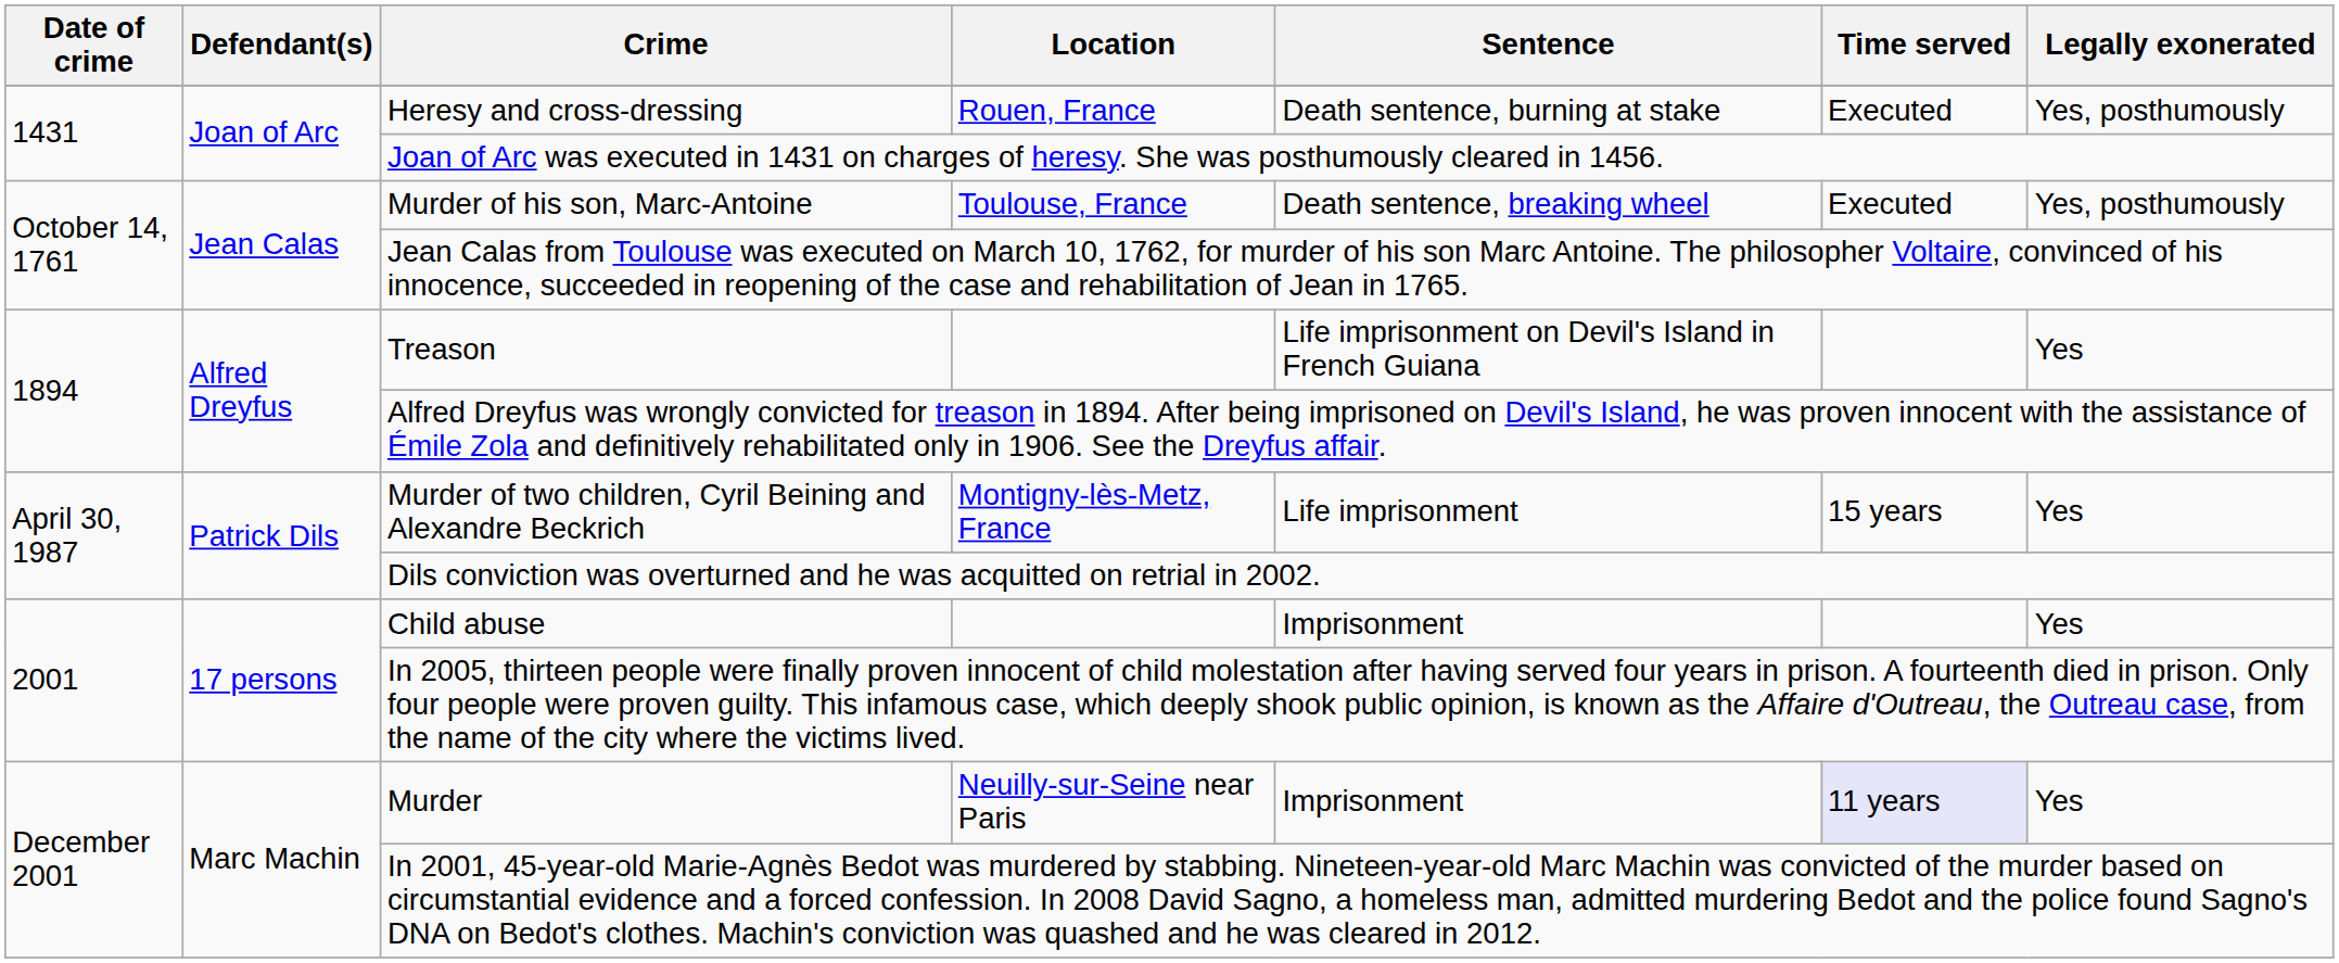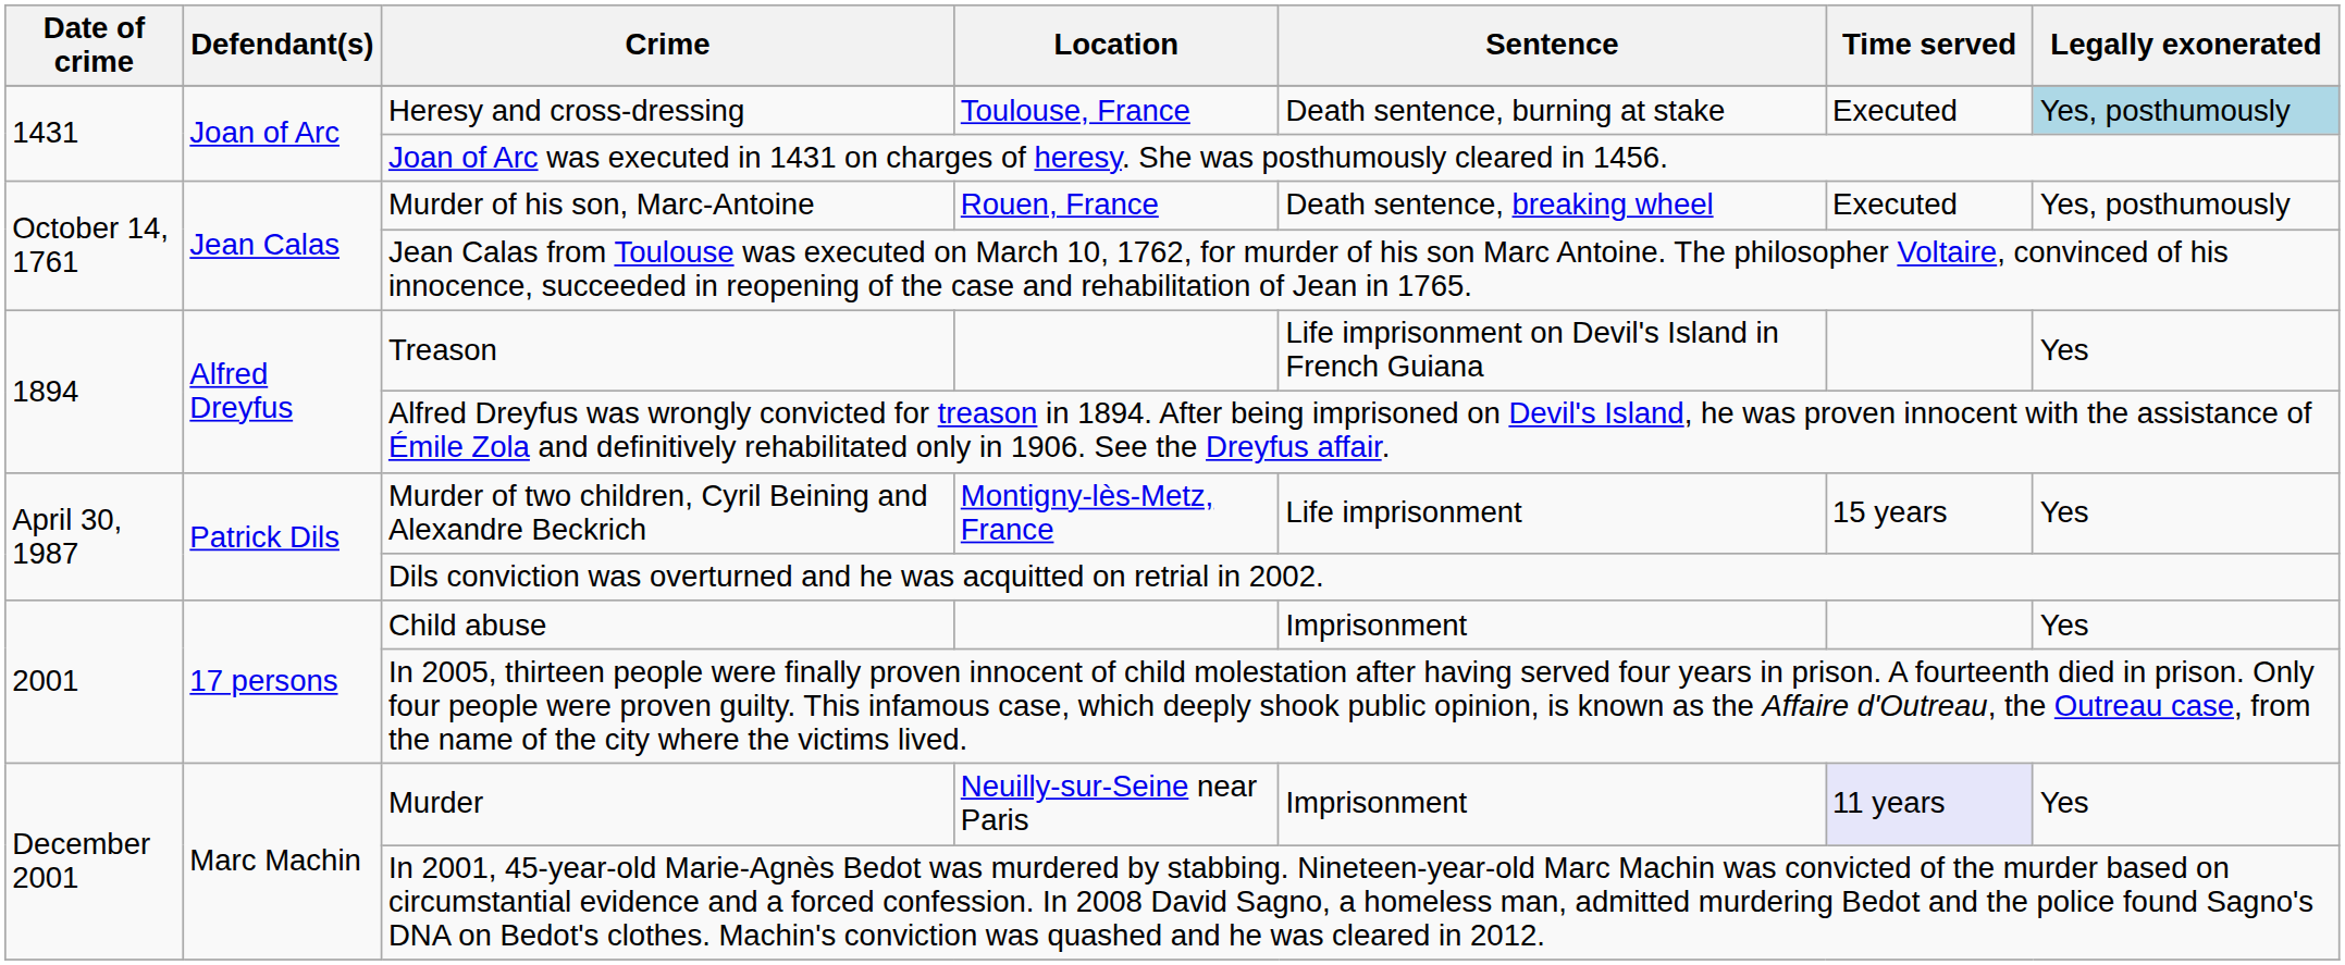 <table class="wikitable sortable">
 <tr>
 <th>Date of crime</th>
 <th>Defendant(s)</th>
 <th>Crime</th>
 <th>Location</th>
 <th>Sentence</th>
 <th>Time served</th>
 <th>Legally exonerated</th>
 </tr>
 <tr>
 </tr>
 <tr ->
 <td rowspan="2">1431</td>
 <td rowspan="2"><a href='#'>Joan of Arc</a></td>
 <td>Heresy and cross-dressing</td>
-<td><a href='#'>Rouen, France</a></td>
+<td><a href='#'>Toulouse, France</a></td>
 <td>Death sentence, burning at stake</td>
 <td>Executed</td>
-<td>Yes, posthumously</td>
+<td style="background: lightblue;">Yes, posthumously</td>
 </tr>
 <tr>
 <td colspan=5><a href='#'>Joan of Arc</a> was executed in 1431 on charges of <a href='#'>heresy</a>. She was posthumously cleared in 1456.</td>
 </tr>
 <tr ->
 <td rowspan="2">October 14, 1761</td>
 <td rowspan="2"><a href='#'>Jean Calas</a></td>
 <td>Murder of his son, Marc-Antoine</td>
-<td><a href='#'>Toulouse, France</a></td>
+<td><a href='#'>Rouen, France</a></td>
 <td>Death sentence, <a href='#'>breaking wheel</a></td>
 <td>Executed</td>
 <td>Yes, posthumously</td>
 </tr>
 <tr>
 <td colspan=5>Jean Calas from <a href='#'>Toulouse</a> was executed on March 10, 1762, for murder of his son Marc Antoine. The philosopher <a href='#'>Voltaire</a>, convinced of his innocence, succeeded in reopening of the case and rehabilitation of Jean in 1765.</td>
 </tr>
 <tr ->
 <td rowspan="2">1894</td>
 <td rowspan="2"><a href='#'>Alfred Dreyfus</a></td>
 <td>Treason</td>
 <td></td>
 <td>Life imprisonment on Devil's Island in French Guiana</td>
 <td></td>
 <td>Yes</td>
 </tr>
 <tr>
 <td colspan=5>Alfred Dreyfus was wrongly convicted for <a href='#'>treason</a> in 1894. After being imprisoned on <a href='#'>Devil's Island</a>, he was proven innocent with the assistance of <a href='#'>Émile Zola</a> and definitively rehabilitated only in 1906. See the <a href='#'>Dreyfus affair</a>.</td>
 </tr>
 <tr ->
 <td rowspan="2">April 30, 1987</td>
 <td rowspan="2"><a href='#'>Patrick Dils</a></td>
 <td>Murder of two children, Cyril Beining and Alexandre Beckrich</td>
 <td><a href='#'>Montigny-lès-Metz, France</a></td>
 <td>Life imprisonment</td>
 <td>15 years</td>
 <td>Yes</td>
 </tr>
 <tr>
 <td colspan=5>Dils conviction was overturned and he was acquitted on retrial in 2002.</td>
 </tr>
 <tr ->
 <td rowspan="2">2001</td>
 <td rowspan="2"><a href='#'>17 persons</a></td>
 <td>Child abuse</td>
 <td></td>
 <td>Imprisonment</td>
 <td></td>
 <td>Yes</td>
 </tr>
 <tr>
 <td colspan=5>In 2005, thirteen people were finally proven innocent of child molestation after having served four years in prison. A fourteenth died in prison. Only four people were proven guilty. This infamous case, which deeply shook public opinion, is known as the <em>Affaire d'Outreau</em>, the <a href='#'>Outreau case</a>, from the name of the city where the victims lived.</td>
 </tr>
 <tr ->
 <td rowspan="2">December 2001</td>
 <td rowspan="2">Marc Machin</td>
 <td>Murder</td>
 <td><a href='#'>Neuilly-sur-Seine</a> near Paris</td>
 <td>Imprisonment</td>
 <td style="background: lavender;">11 years</td>
 <td>Yes</td>
 </tr>
 <tr>
 <td colspan=5>In 2001, 45-year-old Marie-Agnès Bedot was murdered by stabbing. Nineteen-year-old Marc Machin was convicted of the murder based on circumstantial evidence and a forced confession. In 2008 David Sagno, a homeless man, admitted murdering Bedot and the police found Sagno's DNA on Bedot's clothes. Machin's conviction was quashed and he was cleared in 2012.</td>
 </tr>
 </table>
